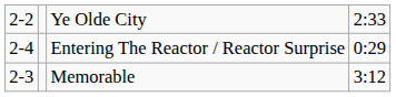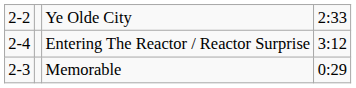 <table class="wikitable">
 <tr>
 <td>2-2</td>
 <td></td>
 <td>Ye Olde City</td>
 <td>2:33</td>
 </tr>
 <tr>
 <td>2-4</td>
 <td></td>
 <td>Entering The Reactor / Reactor Surprise</td>
-<td>0:29</td>
+<td>3:12</td>
 </tr>
 <tr>
 <td>2-3</td>
 <td></td>
 <td>Memorable</td>
-<td>3:12</td>
+<td>0:29</td>
 </tr>
 </table>
